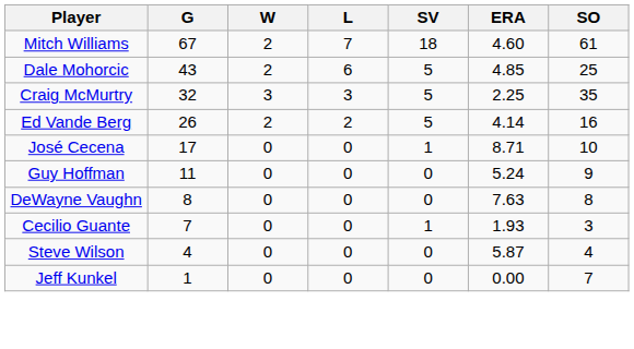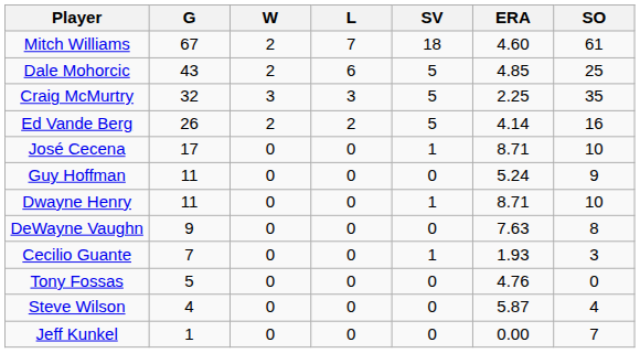 <table class="wikitable sortable">
 <tr>
 <th bgcolor="#DDDDFF" width="16%">Player</th>
 <th bgcolor="#DDDDFF" width="9%">G</th>
 <th bgcolor="#DDDDFF" width="9%">W</th>
 <th bgcolor="#DDDDFF" width="9%">L</th>
 <th bgcolor="#DDDDFF" width="9%">SV</th>
 <th bgcolor="#DDDDFF" width="9%">ERA</th>
 <th bgcolor="#DDDDFF" width="9%">SO</th>
 </tr>
 <tr align="center">
 <td><a href='#'>Mitch Williams</a></td>
 <td>67</td>
 <td>2</td>
 <td>7</td>
 <td>18</td>
 <td>4.60</td>
 <td>61</td>
 </tr>
 <tr align=center>
 <td><a href='#'>Dale Mohorcic</a></td>
 <td>43</td>
 <td>2</td>
 <td>6</td>
 <td>5</td>
 <td>4.85</td>
 <td>25</td>
 </tr>
 <tr align=center>
 <td><a href='#'>Craig McMurtry</a></td>
 <td>32</td>
 <td>3</td>
 <td>3</td>
 <td>5</td>
 <td>2.25</td>
 <td>35</td>
 </tr>
 <tr align=center>
 <td><a href='#'>Ed Vande Berg</a></td>
 <td>26</td>
 <td>2</td>
 <td>2</td>
 <td>5</td>
 <td>4.14</td>
 <td>16</td>
 </tr>
 <tr align=center>
 <td><a href='#'>José Cecena</a></td>
 <td>17</td>
 <td>0</td>
 <td>0</td>
 <td>1</td>
 <td>8.71</td>
 <td>10</td>
 </tr>
 <tr align=center>
 <td><a href='#'>Guy Hoffman</a></td>
 <td>11</td>
 <td>0</td>
 <td>0</td>
 <td>0</td>
 <td>5.24</td>
 <td>9</td>
 </tr>
+<tr align="center">
+<td><a href='#'>Dwayne Henry</a></td>
+<td>11</td>
+<td>0</td>
+<td>0</td>
+<td>1</td>
+<td>8.71</td>
+<td>10</td>
+</tr>
 <tr align=center>
 <td><a href='#'>DeWayne Vaughn</a></td>
-<td>8</td>
+<td>9</td>
 <td>0</td>
 <td>0</td>
 <td>0</td>
 <td>7.63</td>
 <td>8</td>
 </tr>
 <tr align=center>
 <td><a href='#'>Cecilio Guante</a></td>
 <td>7</td>
 <td>0</td>
 <td>0</td>
 <td>1</td>
 <td>1.93</td>
 <td>3</td>
+</tr>
+<tr align=center>
+<td><a href='#'>Tony Fossas</a></td>
+<td>5</td>
+<td>0</td>
+<td>0</td>
+<td>0</td>
+<td>4.76</td>
+<td>0</td>
 </tr>
 <tr align=center>
 <td><a href='#'>Steve Wilson</a></td>
 <td>4</td>
 <td>0</td>
 <td>0</td>
 <td>0</td>
 <td>5.87</td>
 <td>4</td>
 </tr>
 <tr align=center>
 <td><a href='#'>Jeff Kunkel</a></td>
 <td>1</td>
 <td>0</td>
 <td>0</td>
 <td>0</td>
 <td>0.00</td>
 <td>7</td>
 </tr>
 </table>
